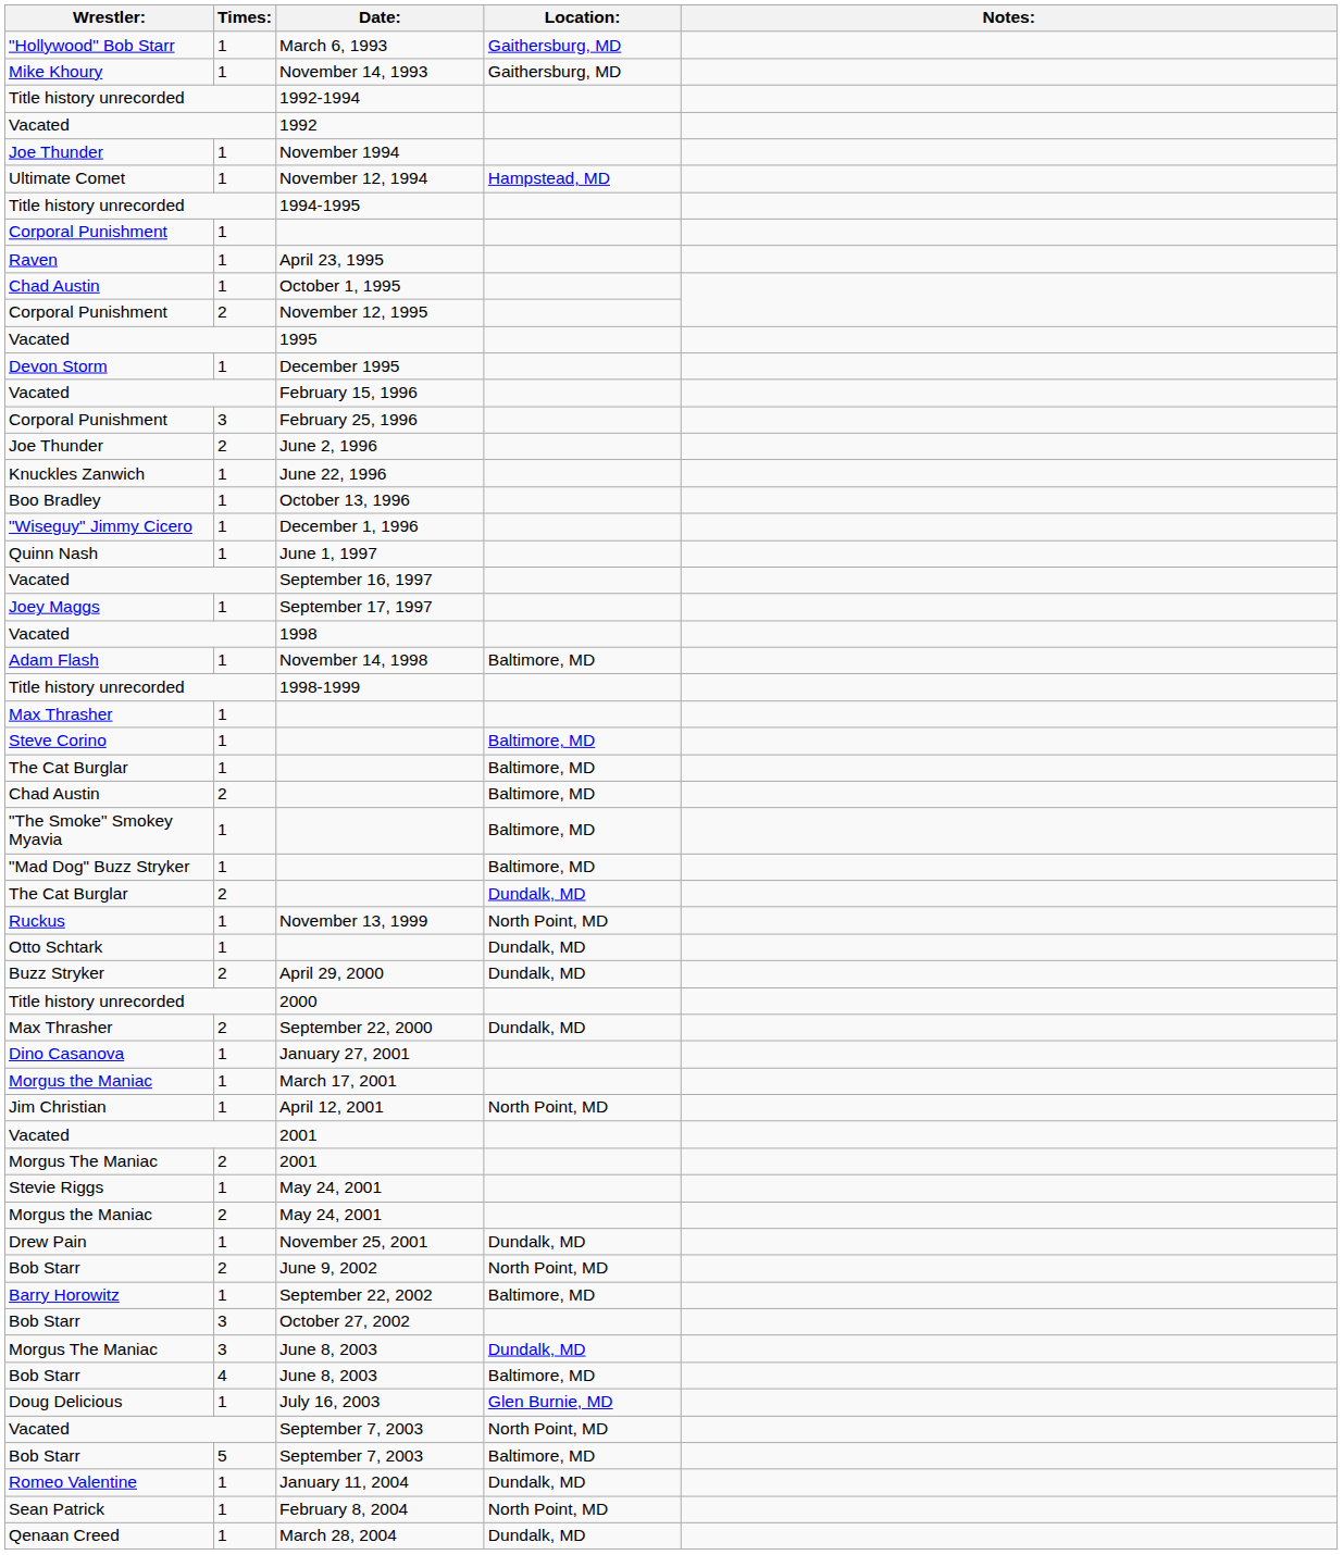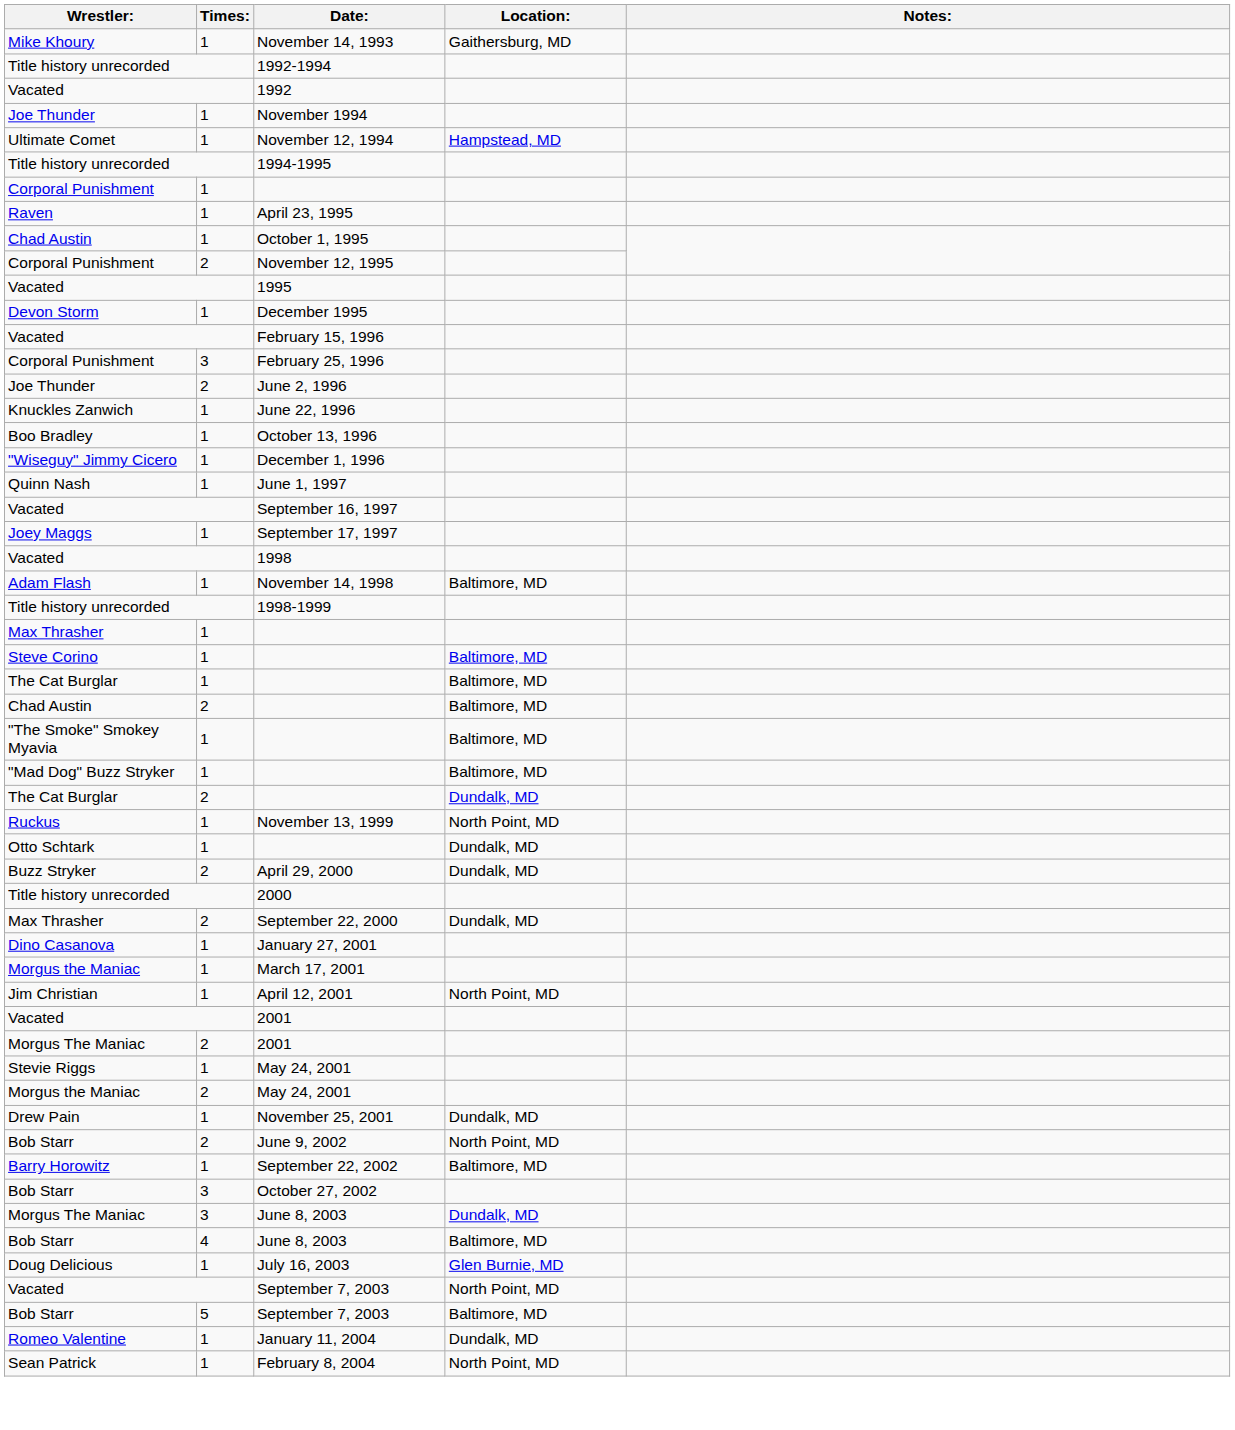 <table class="wikitable" width=100%>
 <tr>
 <th width=16%>Wrestler:</th>
 <th width=1%>Times:</th>
 <th width=16%>Date:</th>
 <th width=15%>Location:</th>
 <th width=51%>Notes:</th>
-</tr>
-<tr>
-<td><a href='#'>"Hollywood" Bob Starr</a></td>
-<td>1</td>
-<td>March 6, 1993</td>
-<td><a href='#'>Gaithersburg, MD</a></td>
-<td></td>
 </tr>
 <tr>
 <td><a href='#'>Mike Khoury</a></td>
 <td>1</td>
 <td>November 14, 1993</td>
 <td>Gaithersburg, MD</td>
 <td></td>
 </tr>
 <tr>
 <td colspan=2>Title history unrecorded</td>
 <td>1992-1994</td>
 <td></td>
 <td></td>
 </tr>
 <tr>
 <td colspan=2>Vacated</td>
 <td>1992</td>
 <td></td>
 <td></td>
 </tr>
 <tr>
 <td><a href='#'>Joe Thunder</a></td>
 <td>1</td>
 <td>November 1994</td>
 <td></td>
 <td></td>
 </tr>
 <tr>
 <td>Ultimate Comet</td>
 <td>1</td>
 <td>November 12, 1994</td>
 <td><a href='#'>Hampstead, MD</a></td>
 <td></td>
 </tr>
 <tr>
 <td colspan=2>Title history unrecorded</td>
 <td>1994-1995</td>
 <td></td>
 <td></td>
 </tr>
 <tr>
 <td><a href='#'>Corporal Punishment</a></td>
 <td>1</td>
 <td></td>
 <td></td>
 <td></td>
 </tr>
 <tr>
 <td><a href='#'>Raven</a></td>
 <td>1</td>
 <td>April 23, 1995</td>
 <td></td>
 <td></td>
 </tr>
 <tr>
 <td><a href='#'>Chad Austin</a></td>
 <td>1</td>
 <td>October 1, 1995</td>
 <td></td>
 </tr>
 <tr>
 <td>Corporal Punishment</td>
 <td>2</td>
 <td>November 12, 1995</td>
 <td></td>
 </tr>
 <tr>
 <td colspan=2>Vacated</td>
 <td>1995</td>
 <td></td>
 <td></td>
 </tr>
 <tr>
 <td><a href='#'>Devon Storm</a></td>
 <td>1</td>
 <td>December 1995</td>
 <td></td>
 <td></td>
 </tr>
 <tr>
 <td colspan=2>Vacated</td>
 <td>February 15, 1996</td>
 <td></td>
 <td></td>
 </tr>
 <tr>
 <td>Corporal Punishment</td>
 <td>3</td>
 <td>February 25, 1996</td>
 <td></td>
 <td></td>
 </tr>
 <tr>
 <td>Joe Thunder</td>
 <td>2</td>
 <td>June 2, 1996</td>
 <td></td>
 <td></td>
 </tr>
 <tr>
 <td>Knuckles Zanwich</td>
 <td>1</td>
 <td>June 22, 1996</td>
 <td></td>
 <td></td>
 </tr>
 <tr>
 <td>Boo Bradley</td>
 <td>1</td>
 <td>October 13, 1996</td>
 <td></td>
 <td></td>
 </tr>
 <tr>
 <td><a href='#'>"Wiseguy" Jimmy Cicero</a></td>
 <td>1</td>
 <td>December 1, 1996</td>
 <td></td>
 </tr>
 <tr>
 <td>Quinn Nash</td>
 <td>1</td>
 <td>June 1, 1997</td>
 <td></td>
 <td></td>
 </tr>
 <tr>
 <td colspan=2>Vacated</td>
 <td>September 16, 1997</td>
 <td></td>
 <td></td>
 </tr>
 <tr>
 <td><a href='#'>Joey Maggs</a></td>
 <td>1</td>
 <td>September 17, 1997</td>
 <td></td>
 <td></td>
 </tr>
 <tr>
 <td colspan=2>Vacated</td>
 <td>1998</td>
 <td></td>
 <td></td>
 </tr>
 <tr>
 <td><a href='#'>Adam Flash</a></td>
 <td>1</td>
 <td>November 14, 1998</td>
 <td>Baltimore, MD</td>
 <td></td>
 </tr>
 <tr>
 <td colspan=2>Title history unrecorded</td>
 <td>1998-1999</td>
 <td></td>
 <td></td>
 </tr>
 <tr>
 <td><a href='#'>Max Thrasher</a></td>
 <td>1</td>
 <td></td>
 <td></td>
 <td></td>
 </tr>
 <tr>
 <td><a href='#'>Steve Corino</a></td>
 <td>1</td>
 <td></td>
 <td><a href='#'>Baltimore, MD</a></td>
 <td></td>
 </tr>
 <tr>
 <td>The Cat Burglar</td>
 <td>1</td>
 <td></td>
 <td>Baltimore, MD</td>
 <td></td>
 </tr>
 <tr>
 <td>Chad Austin</td>
 <td>2</td>
 <td></td>
 <td>Baltimore, MD</td>
 <td></td>
 </tr>
 <tr>
 <td>"The Smoke" Smokey Myavia</td>
 <td>1</td>
 <td></td>
 <td>Baltimore, MD</td>
 <td></td>
 </tr>
 <tr>
 <td>"Mad Dog" Buzz Stryker</td>
 <td>1</td>
 <td></td>
 <td>Baltimore, MD</td>
 <td></td>
 </tr>
 <tr>
 <td>The Cat Burglar</td>
 <td>2</td>
 <td></td>
 <td><a href='#'>Dundalk, MD</a></td>
 <td></td>
 </tr>
 <tr>
 <td><a href='#'>Ruckus</a></td>
 <td>1</td>
 <td>November 13, 1999</td>
 <td>North Point, MD</td>
 <td></td>
 </tr>
 <tr>
 <td>Otto Schtark</td>
 <td>1</td>
 <td></td>
 <td>Dundalk, MD</td>
 <td></td>
 </tr>
 <tr>
 <td>Buzz Stryker</td>
 <td>2</td>
 <td>April 29, 2000</td>
 <td>Dundalk, MD</td>
 <td></td>
 </tr>
 <tr>
 <td colspan=2>Title history unrecorded</td>
 <td>2000</td>
 <td></td>
 <td></td>
 </tr>
 <tr>
 <td>Max Thrasher</td>
 <td>2</td>
 <td>September 22, 2000</td>
 <td>Dundalk, MD</td>
 <td></td>
 </tr>
 <tr>
 <td><a href='#'>Dino Casanova</a></td>
 <td>1</td>
 <td>January 27, 2001</td>
 <td></td>
 <td></td>
 </tr>
 <tr>
 <td><a href='#'>Morgus the Maniac</a></td>
 <td>1</td>
 <td>March 17, 2001</td>
 <td></td>
 <td></td>
 </tr>
 <tr>
 <td>Jim Christian</td>
 <td>1</td>
 <td>April 12, 2001</td>
 <td>North Point, MD</td>
 <td></td>
 </tr>
 <tr>
 <td colspan=2>Vacated</td>
 <td>2001</td>
 <td></td>
 <td></td>
 </tr>
 <tr>
 <td>Morgus The Maniac</td>
 <td>2</td>
 <td>2001</td>
 <td></td>
 <td></td>
 </tr>
 <tr>
 <td>Stevie Riggs</td>
 <td>1</td>
 <td>May 24, 2001</td>
 <td></td>
 <td></td>
 </tr>
 <tr>
 <td>Morgus the Maniac</td>
 <td>2</td>
 <td>May 24, 2001</td>
 <td></td>
 <td></td>
 </tr>
 <tr>
 <td>Drew Pain</td>
 <td>1</td>
 <td>November 25, 2001</td>
 <td>Dundalk, MD</td>
 <td></td>
 </tr>
 <tr>
 <td>Bob Starr</td>
 <td>2</td>
 <td>June 9, 2002</td>
 <td>North Point, MD</td>
 <td></td>
 </tr>
 <tr>
 <td><a href='#'>Barry Horowitz</a></td>
 <td>1</td>
 <td>September 22, 2002</td>
 <td>Baltimore, MD</td>
 <td></td>
 </tr>
 <tr>
 <td>Bob Starr</td>
 <td>3</td>
 <td>October 27, 2002</td>
 <td></td>
 <td></td>
 </tr>
 <tr>
 <td>Morgus The Maniac</td>
 <td>3</td>
 <td>June 8, 2003</td>
 <td><a href='#'>Dundalk, MD</a></td>
 <td></td>
 </tr>
 <tr>
 <td>Bob Starr</td>
 <td>4</td>
 <td>June 8, 2003</td>
 <td>Baltimore, MD</td>
 <td></td>
 </tr>
 <tr>
 <td>Doug Delicious</td>
 <td>1</td>
 <td>July 16, 2003</td>
 <td><a href='#'>Glen Burnie, MD</a></td>
 <td></td>
 </tr>
 <tr>
 <td colspan=2>Vacated</td>
 <td>September 7, 2003</td>
 <td>North Point, MD</td>
 <td></td>
 </tr>
 <tr>
 <td>Bob Starr</td>
 <td>5</td>
 <td>September 7, 2003</td>
 <td>Baltimore, MD</td>
 <td></td>
 </tr>
 <tr>
 <td><a href='#'>Romeo Valentine</a></td>
 <td>1</td>
 <td>January 11, 2004</td>
 <td>Dundalk, MD</td>
 <td></td>
 </tr>
 <tr>
 <td>Sean Patrick</td>
 <td>1</td>
 <td>February 8, 2004</td>
 <td>North Point, MD</td>
 <td></td>
 </tr>
-<tr>
-<td>Qenaan Creed</td>
-<td>1</td>
-<td>March 28, 2004</td>
-<td>Dundalk, MD</td>
-<td></td>
-</tr>
 </table>
